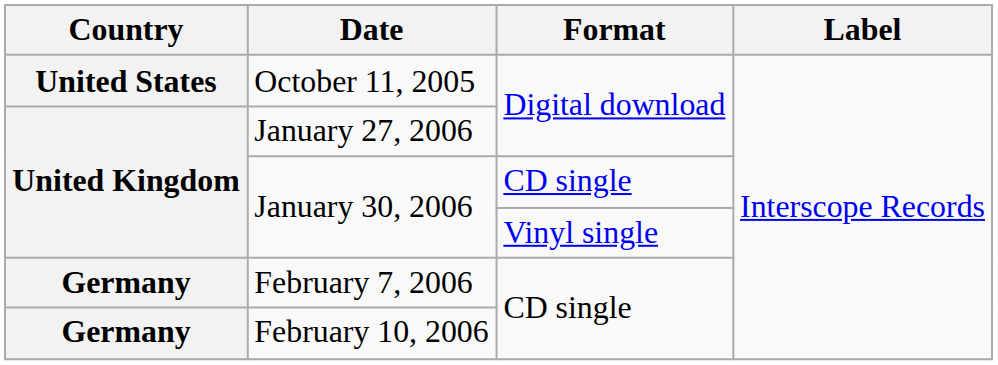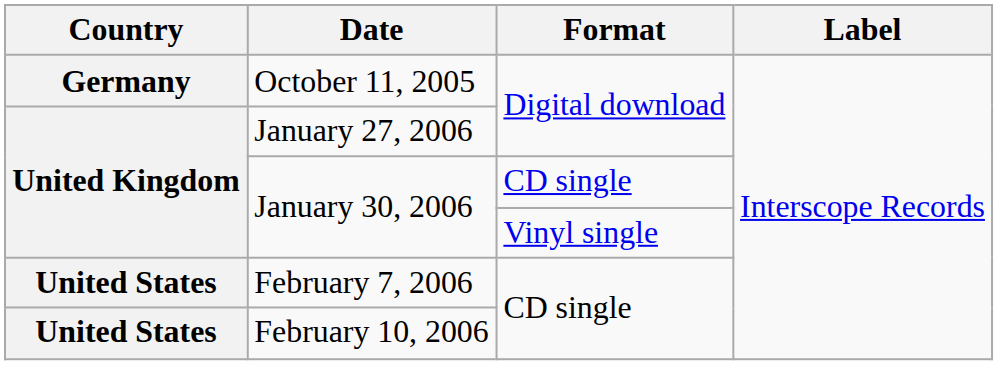 <table class="wikitable plainrowheaders">
 <tr>
 <th scope="col">Country</th>
 <th scope="col">Date</th>
 <th scope="col">Format</th>
 <th scope="col">Label</th>
 </tr>
 <tr>
-<th scope="row">United States</th>
+<th scope="row">Germany</th>
 <td>October 11, 2005</td>
 <td rowspan="2"><a href='#'>Digital download</a></td>
 <td rowspan="6"><a href='#'>Interscope Records</a></td>
 </tr>
 <tr>
 <th scope="row" rowspan="3">United Kingdom</th>
 <td>January 27, 2006</td>
 </tr>
 <tr>
 <td rowspan="2">January 30, 2006</td>
 <td><a href='#'>CD single</a></td>
 </tr>
 <tr>
 <td><a href='#'>Vinyl single</a></td>
 </tr>
 <tr>
-<th scope="row">Germany</th>
+<th scope="row">United States</th>
 <td>February 7, 2006</td>
 <td rowspan="2">CD single</td>
 </tr>
 <tr>
-<th scope="row">Germany</th>
+<th scope="row">United States</th>
 <td>February 10, 2006</td>
 </tr>
 </table>
